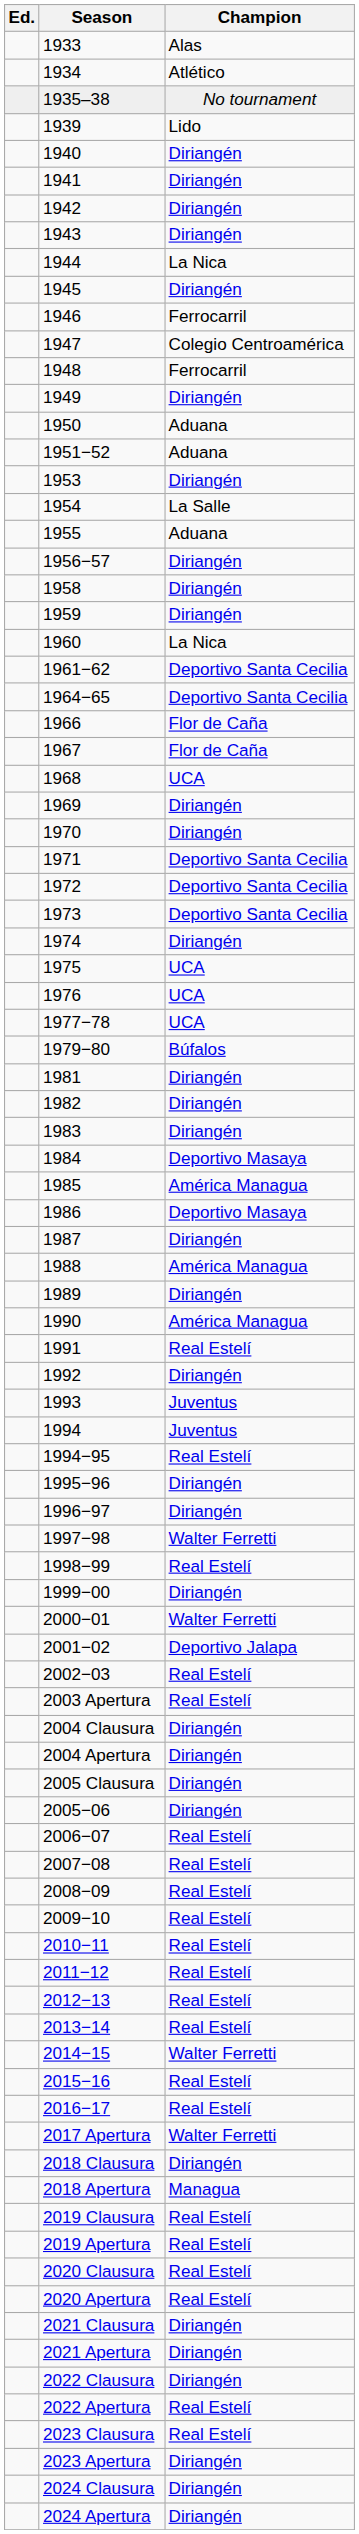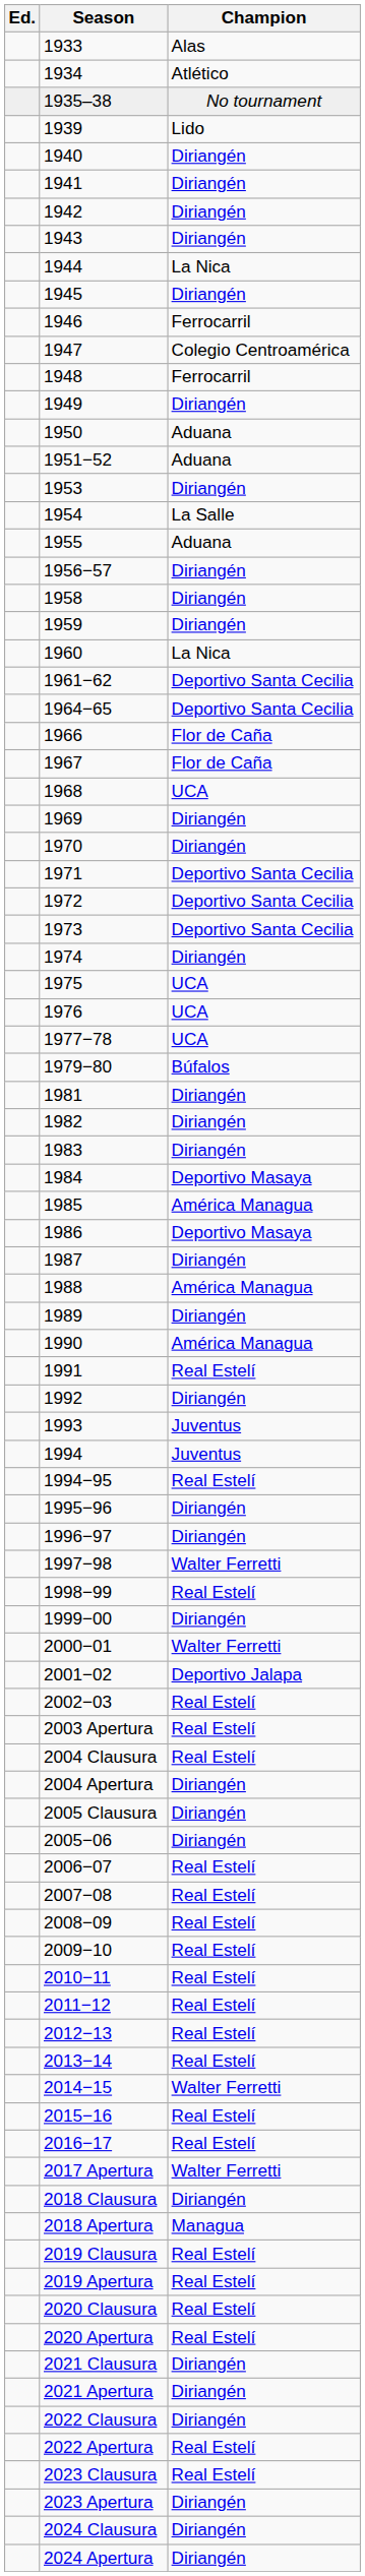 <table class="wikitable sortable">
 <tr>
 <th width=px>Ed.</th>
 <th width=110px>Season</th>
 <th width=170px>Champion</th>
 </tr>
 <tr>
 <td></td>
 <td>1933</td>
 <td>Alas</td>
 </tr>
 <tr>
 <td></td>
 <td>1934</td>
 <td>Atlético</td>
 </tr>
 <tr bgcolor=#efefef>
 <td></td>
 <td>1935–38</td>
 <td align=center><em>No tournament</em></td>
 </tr>
 <tr>
 <td></td>
 <td>1939</td>
 <td>Lido</td>
 </tr>
 <tr>
 <td></td>
 <td>1940</td>
 <td><a href='#'>Diriangén</a></td>
 </tr>
 <tr>
 <td></td>
 <td>1941</td>
 <td><a href='#'>Diriangén</a></td>
 </tr>
 <tr>
 <td></td>
 <td>1942</td>
 <td><a href='#'>Diriangén</a></td>
 </tr>
 <tr>
 <td></td>
 <td>1943</td>
 <td><a href='#'>Diriangén</a></td>
 </tr>
 <tr>
 <td></td>
 <td>1944</td>
 <td>La Nica</td>
 </tr>
 <tr>
 <td></td>
 <td>1945</td>
 <td><a href='#'>Diriangén</a></td>
 </tr>
 <tr>
 <td></td>
 <td>1946</td>
 <td>Ferrocarril</td>
 </tr>
 <tr>
 <td></td>
 <td>1947</td>
 <td>Colegio Centroamérica</td>
 </tr>
 <tr>
 <td></td>
 <td>1948</td>
 <td>Ferrocarril</td>
 </tr>
 <tr>
 <td></td>
 <td>1949</td>
 <td><a href='#'>Diriangén</a></td>
 </tr>
 <tr>
 <td></td>
 <td>1950</td>
 <td>Aduana</td>
 </tr>
 <tr>
 <td></td>
 <td>1951−52</td>
 <td>Aduana</td>
 </tr>
 <tr>
 <td></td>
 <td>1953</td>
 <td><a href='#'>Diriangén</a></td>
 </tr>
 <tr>
 <td></td>
 <td>1954</td>
 <td>La Salle</td>
 </tr>
 <tr>
 <td></td>
 <td>1955</td>
 <td>Aduana</td>
 </tr>
 <tr>
 <td></td>
 <td>1956−57</td>
 <td><a href='#'>Diriangén</a></td>
 </tr>
 <tr>
 <td></td>
 <td>1958</td>
 <td><a href='#'>Diriangén</a></td>
 </tr>
 <tr>
 <td></td>
 <td>1959</td>
 <td><a href='#'>Diriangén</a></td>
 </tr>
 <tr>
 <td></td>
 <td>1960</td>
 <td>La Nica</td>
 </tr>
 <tr>
 <td></td>
 <td>1961−62</td>
 <td><a href='#'>Deportivo Santa Cecilia</a></td>
 </tr>
 <tr>
 <td></td>
 <td>1964−65</td>
 <td><a href='#'>Deportivo Santa Cecilia</a></td>
 </tr>
 <tr>
 <td></td>
 <td>1966</td>
 <td><a href='#'>Flor de Caña</a></td>
 </tr>
 <tr>
 <td></td>
 <td>1967</td>
 <td><a href='#'>Flor de Caña</a></td>
 </tr>
 <tr>
 <td></td>
 <td>1968</td>
 <td><a href='#'>UCA</a></td>
 </tr>
 <tr>
 <td></td>
 <td>1969</td>
 <td><a href='#'>Diriangén</a></td>
 </tr>
 <tr>
 <td></td>
 <td>1970</td>
 <td><a href='#'>Diriangén</a></td>
 </tr>
 <tr>
 <td></td>
 <td>1971</td>
 <td><a href='#'>Deportivo Santa Cecilia</a></td>
 </tr>
 <tr>
 <td></td>
 <td>1972</td>
 <td><a href='#'>Deportivo Santa Cecilia</a></td>
 </tr>
 <tr>
 <td></td>
 <td>1973</td>
 <td><a href='#'>Deportivo Santa Cecilia</a></td>
 </tr>
 <tr>
 <td></td>
 <td>1974</td>
 <td><a href='#'>Diriangén</a></td>
 </tr>
 <tr>
 <td></td>
 <td>1975</td>
 <td><a href='#'>UCA</a></td>
 </tr>
 <tr>
 <td></td>
 <td>1976</td>
 <td><a href='#'>UCA</a></td>
 </tr>
 <tr>
 <td></td>
 <td>1977−78</td>
 <td><a href='#'>UCA</a></td>
 </tr>
 <tr>
 <td></td>
 <td>1979−80</td>
 <td><a href='#'>Búfalos</a></td>
 </tr>
 <tr>
 <td></td>
 <td>1981</td>
 <td><a href='#'>Diriangén</a></td>
 </tr>
 <tr>
 <td></td>
 <td>1982</td>
 <td><a href='#'>Diriangén</a></td>
 </tr>
 <tr>
 <td></td>
 <td>1983</td>
 <td><a href='#'>Diriangén</a></td>
 </tr>
 <tr>
 <td></td>
 <td>1984</td>
 <td><a href='#'>Deportivo Masaya</a></td>
 </tr>
 <tr>
 <td></td>
 <td>1985</td>
 <td><a href='#'>América Managua</a></td>
 </tr>
 <tr>
 <td></td>
 <td>1986</td>
 <td><a href='#'>Deportivo Masaya</a></td>
 </tr>
 <tr>
 <td></td>
 <td>1987</td>
 <td><a href='#'>Diriangén</a></td>
 </tr>
 <tr>
 <td></td>
 <td>1988</td>
 <td><a href='#'>América Managua</a></td>
 </tr>
 <tr>
 <td></td>
 <td>1989</td>
 <td><a href='#'>Diriangén</a></td>
 </tr>
 <tr>
 <td></td>
 <td>1990</td>
 <td><a href='#'>América Managua</a></td>
 </tr>
 <tr>
 <td></td>
 <td>1991</td>
 <td><a href='#'>Real Estelí</a></td>
 </tr>
 <tr>
 <td></td>
 <td>1992</td>
 <td><a href='#'>Diriangén</a></td>
 </tr>
 <tr>
 <td></td>
 <td>1993</td>
 <td><a href='#'>Juventus</a></td>
 </tr>
 <tr>
 <td></td>
 <td>1994</td>
 <td><a href='#'>Juventus</a></td>
 </tr>
 <tr>
 <td></td>
 <td>1994−95</td>
 <td><a href='#'>Real Estelí</a></td>
 </tr>
 <tr>
 <td></td>
 <td>1995−96</td>
 <td><a href='#'>Diriangén</a></td>
 </tr>
 <tr>
 <td></td>
 <td>1996−97</td>
 <td><a href='#'>Diriangén</a></td>
 </tr>
 <tr>
 <td></td>
 <td>1997−98</td>
 <td><a href='#'>Walter Ferretti</a></td>
 </tr>
 <tr>
 <td></td>
 <td>1998−99</td>
 <td><a href='#'>Real Estelí</a></td>
 </tr>
 <tr>
 <td></td>
 <td>1999−00</td>
 <td><a href='#'>Diriangén</a></td>
 </tr>
 <tr>
 <td></td>
 <td>2000−01</td>
 <td><a href='#'>Walter Ferretti</a></td>
 </tr>
 <tr>
 <td></td>
 <td>2001−02</td>
 <td><a href='#'>Deportivo Jalapa</a></td>
 </tr>
 <tr>
 <td></td>
 <td>2002−03</td>
 <td><a href='#'>Real Estelí</a></td>
 </tr>
 <tr>
 <td></td>
 <td>2003 Apertura</td>
 <td><a href='#'>Real Estelí</a></td>
 </tr>
 <tr>
 <td></td>
 <td>2004 Clausura</td>
-<td><a href='#'>Diriangén</a></td>
+<td><a href='#'>Real Estelí</a></td>
 </tr>
 <tr>
 <td></td>
 <td>2004 Apertura</td>
 <td><a href='#'>Diriangén</a></td>
 </tr>
 <tr>
 <td></td>
 <td>2005 Clausura</td>
 <td><a href='#'>Diriangén</a></td>
 </tr>
 <tr>
 <td></td>
 <td>2005−06</td>
 <td><a href='#'>Diriangén</a></td>
 </tr>
 <tr>
 <td></td>
 <td>2006−07</td>
 <td><a href='#'>Real Estelí</a></td>
 </tr>
 <tr>
 <td></td>
 <td>2007−08</td>
 <td><a href='#'>Real Estelí</a></td>
 </tr>
 <tr>
 <td></td>
 <td>2008−09</td>
 <td><a href='#'>Real Estelí</a></td>
 </tr>
 <tr>
 <td></td>
 <td>2009−10</td>
 <td><a href='#'>Real Estelí</a></td>
 </tr>
 <tr>
 <td></td>
 <td><a href='#'>2010−11</a></td>
 <td><a href='#'>Real Estelí</a></td>
 </tr>
 <tr>
 <td></td>
 <td><a href='#'>2011−12</a></td>
 <td><a href='#'>Real Estelí</a></td>
 </tr>
 <tr>
 <td></td>
 <td><a href='#'>2012−13</a></td>
 <td><a href='#'>Real Estelí</a></td>
 </tr>
 <tr>
 <td></td>
 <td><a href='#'>2013−14</a></td>
 <td><a href='#'>Real Estelí</a></td>
 </tr>
 <tr>
 <td></td>
 <td><a href='#'>2014−15</a></td>
 <td><a href='#'>Walter Ferretti</a></td>
 </tr>
 <tr>
 <td></td>
 <td><a href='#'>2015−16</a></td>
 <td><a href='#'>Real Estelí</a></td>
 </tr>
 <tr>
 <td></td>
 <td><a href='#'>2016−17</a></td>
 <td><a href='#'>Real Estelí</a></td>
 </tr>
 <tr>
 <td></td>
 <td><a href='#'>2017 Apertura</a></td>
 <td><a href='#'>Walter Ferretti</a></td>
 </tr>
 <tr>
 <td></td>
 <td><a href='#'>2018 Clausura</a></td>
 <td><a href='#'>Diriangén</a></td>
 </tr>
 <tr>
 <td></td>
 <td><a href='#'>2018 Apertura</a></td>
 <td><a href='#'>Managua</a></td>
 </tr>
 <tr>
 <td></td>
 <td><a href='#'>2019 Clausura</a></td>
 <td><a href='#'>Real Estelí</a></td>
 </tr>
 <tr>
 <td></td>
 <td><a href='#'>2019 Apertura</a></td>
 <td><a href='#'>Real Estelí</a></td>
 </tr>
 <tr>
 <td></td>
 <td><a href='#'>2020 Clausura</a></td>
 <td><a href='#'>Real Estelí</a></td>
 </tr>
 <tr>
 <td></td>
 <td><a href='#'>2020 Apertura</a></td>
 <td><a href='#'>Real Estelí</a></td>
 </tr>
 <tr>
 <td></td>
 <td><a href='#'>2021 Clausura</a></td>
 <td><a href='#'>Diriangén</a></td>
 </tr>
 <tr>
 <td></td>
 <td><a href='#'>2021 Apertura</a></td>
 <td><a href='#'>Diriangén</a></td>
 </tr>
 <tr>
 <td></td>
 <td><a href='#'>2022 Clausura</a></td>
 <td><a href='#'>Diriangén</a></td>
 </tr>
 <tr>
 <td></td>
 <td><a href='#'>2022 Apertura</a></td>
 <td><a href='#'>Real Estelí</a></td>
 </tr>
 <tr>
 <td></td>
 <td><a href='#'>2023 Clausura</a></td>
 <td><a href='#'>Real Estelí</a></td>
 </tr>
 <tr>
 <td></td>
 <td><a href='#'>2023 Apertura</a></td>
 <td><a href='#'>Diriangén</a></td>
 </tr>
 <tr>
 <td></td>
 <td><a href='#'>2024 Clausura</a></td>
 <td><a href='#'>Diriangén</a></td>
 </tr>
 <tr>
 <td></td>
 <td><a href='#'>2024 Apertura</a></td>
 <td><a href='#'>Diriangén</a></td>
 </tr>
 </table>
